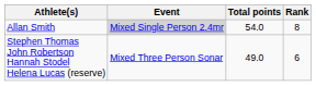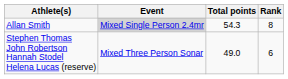 <table class=wikitable style="font-size:90%">
 <tr>
 <th>Athlete(s)</th>
 <th>Event</th>
 <th>Total points</th>
 <th>Rank</th>
 </tr>
 <tr>
 <td><a href='#'>Allan Smith</a></td>
 <td style="background: lightgrey;"><a href='#'>Mixed Single Person 2.4mr</a></td>
-<td align="center">54.0</td>
+<td align="center">54.3</td>
 <td align="center">8</td>
 </tr>
 <tr>
 <td><a href='#'>Stephen Thomas</a><br><a href='#'>John Robertson</a><br><a href='#'>Hannah Stodel</a><br><a href='#'>Helena Lucas</a> (reserve)</td>
 <td><a href='#'>Mixed Three Person Sonar</a></td>
 <td align="center">49.0</td>
 <td align="center">6</td>
 </tr>
 </table>
